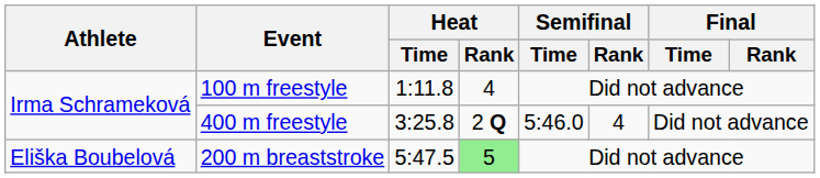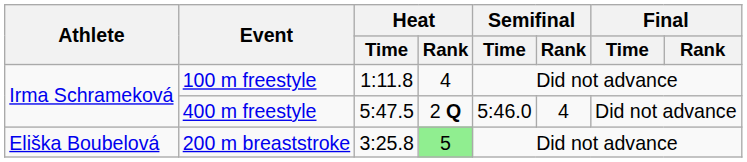 <table class=wikitable style="font-size:90%;">
 <tr>
 <th rowspan=2>Athlete</th>
 <th rowspan=2>Event</th>
 <th colspan=2>Heat</th>
 <th colspan=2>Semifinal</th>
 <th colspan=2>Final</th>
 </tr>
 <tr style="font-size:95%">
 <th>Time</th>
 <th>Rank</th>
 <th>Time</th>
 <th>Rank</th>
 <th>Time</th>
 <th>Rank</th>
 </tr>
 <tr align=center>
 <td align=left rowspan=2><a href='#'>Irma Schrameková</a></td>
 <td align=left><a href='#'>100 m freestyle</a></td>
 <td>1:11.8</td>
 <td>4</td>
 <td colspan=4>Did not advance</td>
 </tr>
 <tr align=center>
 <td align=left><a href='#'>400 m freestyle</a></td>
-<td>3:25.8</td>
+<td>5:47.5</td>
 <td>2 <strong>Q</strong></td>
 <td>5:46.0</td>
 <td>4</td>
 <td colspan=2>Did not advance</td>
 </tr>
 <tr align=center>
 <td align=left><a href='#'>Eliška Boubelová</a></td>
 <td align=left><a href='#'>200 m breaststroke</a></td>
-<td>5:47.5</td>
+<td>3:25.8</td>
 <td style="background: lightgreen;">5</td>
 <td colspan=4>Did not advance</td>
 </tr>
 </table>
